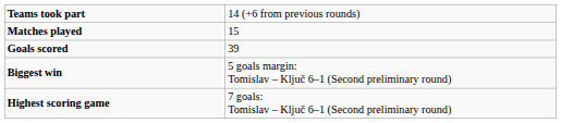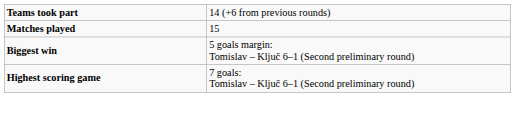 <table class="wikitable" style="width:50%">
 <tr>
 <td style="width:40%"><strong>Teams took part</strong></td>
 <td>14 (+6 from previous rounds)</td>
 </tr>
 <tr>
 <td><strong>Matches played</strong></td>
 <td>15</td>
 </tr>
 <tr>
-<td><strong>Goals scored</strong></td>
-<td>39</td>
-</tr>
-<tr>
 <td><strong>Biggest win</strong></td>
 <td>5 goals margin:<br>Tomislav – Ključ 6–1 (Second preliminary round)</td>
 </tr>
 <tr>
 <td><strong>Highest scoring game</strong></td>
 <td>7 goals:<br>Tomislav – Ključ 6–1 (Second preliminary round)</td>
 </tr>
 </table>
